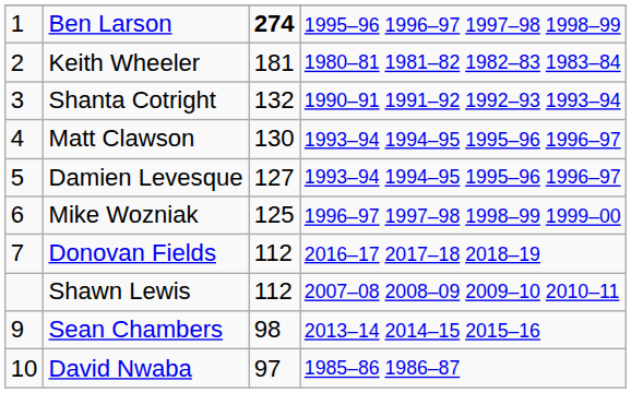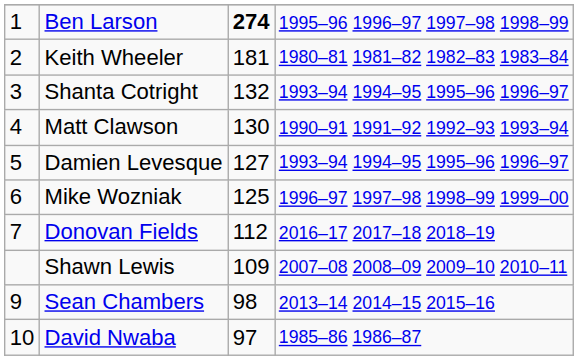 <table class="wikitable">
 <tr>
 </tr>
 <tr>
 <td>1</td>
 <td><a href='#'>Ben Larson</a></td>
 <td><strong>274</strong></td>
 <td style="font-size:80%;"><a href='#'>1995–96</a> <a href='#'>1996–97</a> <a href='#'>1997–98</a> <a href='#'>1998–99</a></td>
 </tr>
 <tr>
 <td>2</td>
 <td>Keith Wheeler</td>
 <td>181</td>
 <td style="font-size:80%;"><a href='#'>1980–81</a> <a href='#'>1981–82</a> <a href='#'>1982–83</a> <a href='#'>1983–84</a></td>
 </tr>
 <tr>
 <td>3</td>
 <td>Shanta Cotright</td>
 <td>132</td>
-<td style="font-size:80%;"><a href='#'>1990–91</a> <a href='#'>1991–92</a> <a href='#'>1992–93</a> <a href='#'>1993–94</a></td>
+<td style="font-size:80%;"><a href='#'>1993–94</a> <a href='#'>1994–95</a> <a href='#'>1995–96</a> <a href='#'>1996–97</a></td>
 </tr>
 <tr>
 <td>4</td>
 <td>Matt Clawson</td>
 <td>130</td>
-<td style="font-size:80%;"><a href='#'>1993–94</a> <a href='#'>1994–95</a> <a href='#'>1995–96</a> <a href='#'>1996–97</a></td>
+<td style="font-size:80%;"><a href='#'>1990–91</a> <a href='#'>1991–92</a> <a href='#'>1992–93</a> <a href='#'>1993–94</a></td>
 </tr>
 <tr>
 <td>5</td>
 <td>Damien Levesque</td>
 <td>127</td>
 <td style="font-size:80%;"><a href='#'>1993–94</a> <a href='#'>1994–95</a> <a href='#'>1995–96</a> <a href='#'>1996–97</a></td>
 </tr>
 <tr>
 <td>6</td>
 <td>Mike Wozniak</td>
 <td>125</td>
 <td style="font-size:80%;"><a href='#'>1996–97</a> <a href='#'>1997–98</a> <a href='#'>1998–99</a> <a href='#'>1999–00</a></td>
 </tr>
 <tr>
 <td>7</td>
 <td><a href='#'>Donovan Fields</a></td>
 <td>112</td>
 <td style="font-size:80%;"><a href='#'>2016–17</a> <a href='#'>2017–18</a> <a href='#'>2018–19</a></td>
 </tr>
 <tr>
 <td></td>
 <td>Shawn Lewis</td>
-<td>112</td>
+<td>109</td>
 <td style="font-size:80%;"><a href='#'>2007–08</a> <a href='#'>2008–09</a> <a href='#'>2009–10</a> <a href='#'>2010–11</a></td>
 </tr>
 <tr>
 <td>9</td>
 <td><a href='#'>Sean Chambers</a></td>
 <td>98</td>
 <td style="font-size:80%;"><a href='#'>2013–14</a> <a href='#'>2014–15</a> <a href='#'>2015–16</a></td>
 </tr>
 <tr>
 <td>10</td>
 <td><a href='#'>David Nwaba</a></td>
 <td>97</td>
 <td style="font-size:80%;"><a href='#'>1985–86</a> <a href='#'>1986–87</a></td>
 </tr>
 </table>
